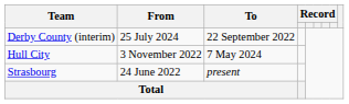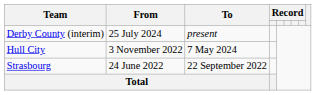 <table class="wikitable" style="text-align: center">
 <tr>
 <th rowspan="2">Team</th>
 <th rowspan="2">From</th>
 <th rowspan="2">To</th>
 <th colspan="5">Record</th>
 <th rowspan="2"></th>
 </tr>
 <tr>
 <th></th>
 <th></th>
 <th></th>
 <th></th>
 <th></th>
 </tr>
 <tr>
 <td align="left"><a href='#'>Derby County</a> (interim)</td>
 <td align=left>25 July 2024</td>
-<td align=left>22 September 2022<br></td>
+<td align=left><em>present</em><br></td>
 <td></td>
 </tr>
 <tr>
 <td align="left"><a href='#'>Hull City</a></td>
 <td align=left>3 November 2022</td>
 <td align=left>7 May 2024<br></td>
 <td></td>
 </tr>
 <tr>
 <td align="left"><a href='#'>Strasbourg</a></td>
 <td align=left>24 June 2022</td>
-<td align=left><em>present</em><br></td>
+<td align=left>22 September 2022<br></td>
 <td></td>
 </tr>
 <tr>
 <th colspan=3>Total<br></th>
 <th></th>
 </tr>
 </table>
